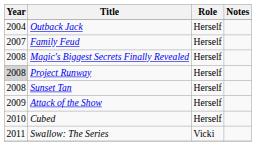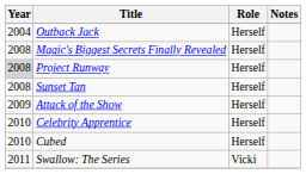 <table class="wikitable sortable">
 <tr>
 <th>Year</th>
 <th>Title</th>
 <th>Role</th>
 <th class="unsortable">Notes</th>
 </tr>
 <tr>
 </tr>
 <tr>
 <td>2004</td>
 <td><em><a href='#'>Outback Jack</a></em></td>
-<td>Herself</td>
-<td></td>
-</tr>
-<tr>
-<td>2007</td>
-<td><em><a href='#'>Family Feud</a></em></td>
 <td>Herself</td>
 <td></td>
 </tr>
 <tr>
 <td>2008</td>
 <td><em><a href='#'>Magic's Biggest Secrets Finally Revealed</a></em></td>
 <td>Herself</td>
 <td></td>
 </tr>
 <tr>
 <td style="background: lightgrey;">2008</td>
 <td><em><a href='#'>Project Runway</a></em></td>
 <td>Herself</td>
 <td></td>
 </tr>
 <tr>
 <td>2008</td>
 <td><em><a href='#'>Sunset Tan</a></em></td>
 <td>Herself</td>
 <td></td>
 </tr>
 <tr>
 <td>2009</td>
 <td><em><a href='#'>Attack of the Show</a></em></td>
 <td>Herself</td>
 <td></td>
 </tr>
 <tr>
 <td>2010</td>
+<td><em><a href='#'>Celebrity Apprentice</a></em></td>
+<td>Herself</td>
+<td></td>
+</tr>
+<tr>
+<td>2010</td>
 <td><em>Cubed</em></td>
 <td>Herself</td>
 <td></td>
 </tr>
 <tr>
 <td>2011</td>
 <td><em>Swallow: The Series</em></td>
 <td>Vicki</td>
 <td></td>
 </tr>
 <tr>
 </tr>
 </table>
